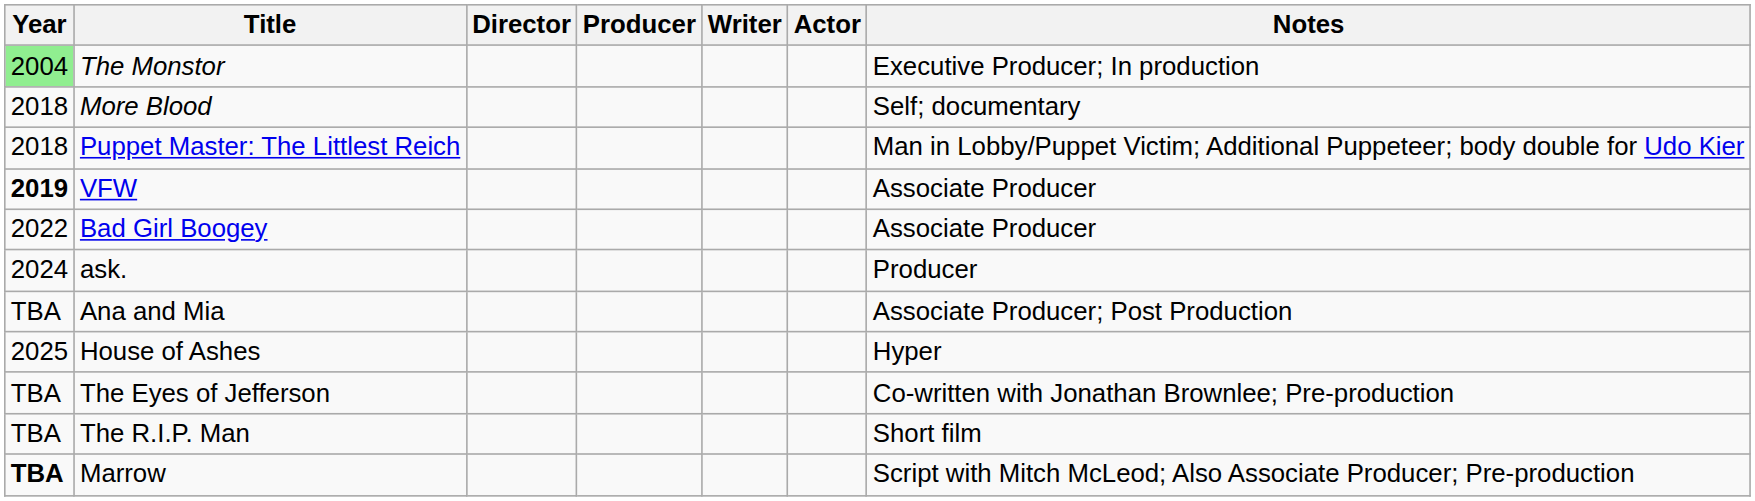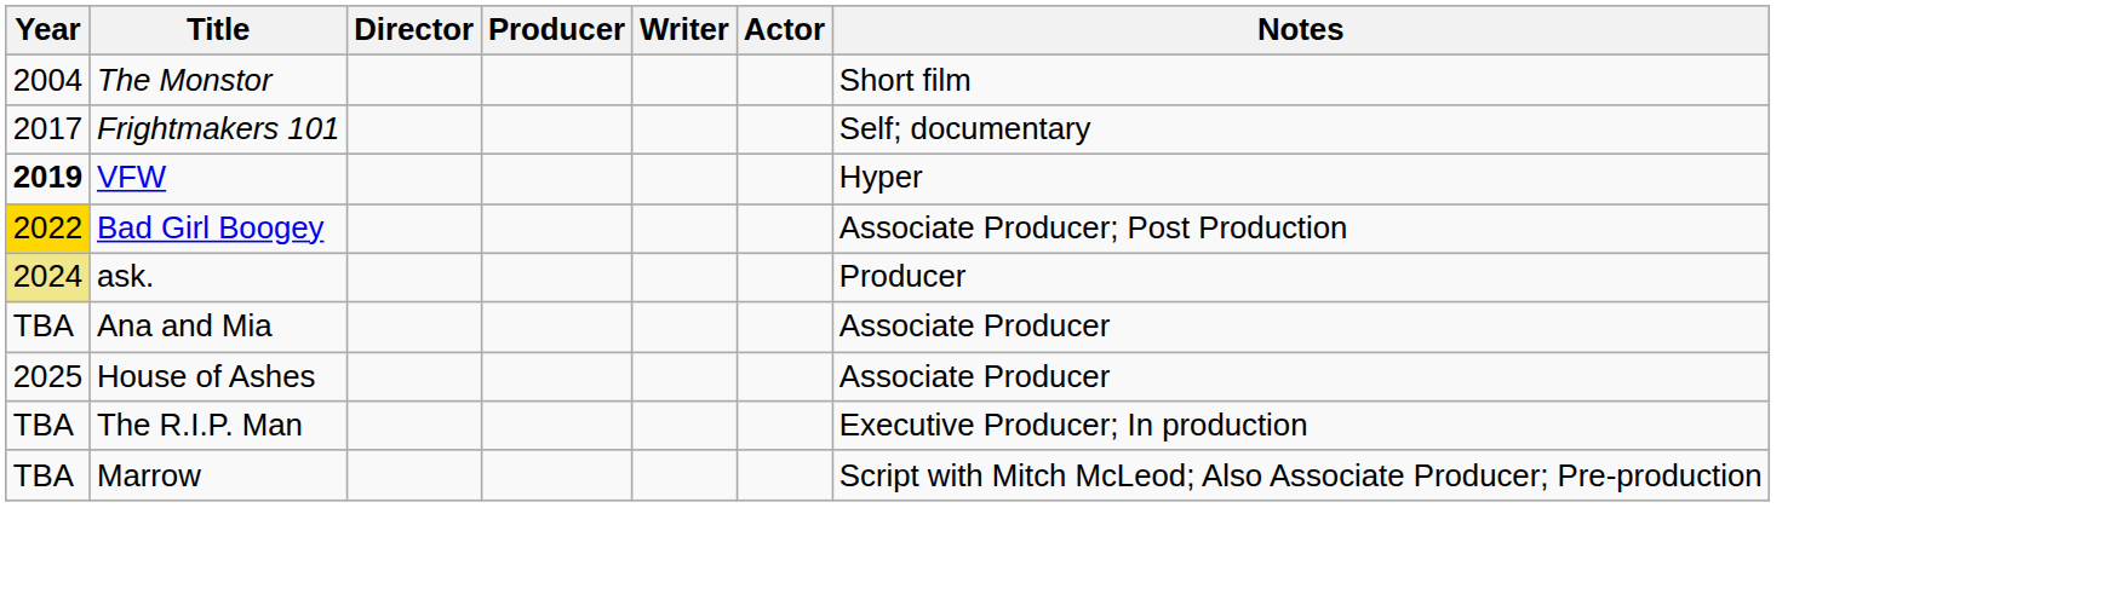 <table class="wikitable">
 <tr>
 <th>Year</th>
 <th>Title</th>
 <th>Director</th>
 <th>Producer</th>
 <th>Writer</th>
 <th>Actor</th>
 <th>Notes</th>
 </tr>
 <tr>
-<td style="background: lightgreen;">2004</td>
+<td>2004</td>
 <td><em>The Monstor</em></td>
 <td></td>
 <td></td>
 <td></td>
 <td></td>
-<td>Executive Producer; In production</td>
+<td>Short film</td>
 </tr>
 <tr>
-<td>2018</td>
-<td><em>More Blood</em></td>
+<td>2017</td>
+<td><em>Frightmakers 101</em></td>
 <td></td>
 <td></td>
 <td></td>
 <td></td>
 <td>Self; documentary</td>
-</tr>
-<tr>
-<td>2018</td>
-<td><a href='#'>Puppet Master: The Littlest Reich</a></td>
-<td></td>
-<td></td>
-<td></td>
-<td></td>
-<td>Man in Lobby/Puppet Victim; Additional Puppeteer; body double for <a href='#'>Udo Kier</a></td>
 </tr>
 <tr>
 <td><strong>2019</strong></td>
 <td><a href='#'>VFW</a></td>
 <td></td>
 <td></td>
 <td></td>
 <td></td>
-<td>Associate Producer</td>
+<td>Hyper</td>
 </tr>
 <tr>
-<td>2022</td>
+<td style="background: gold;">2022</td>
 <td><a href='#'>Bad Girl Boogey</a></td>
 <td></td>
 <td></td>
 <td></td>
 <td></td>
-<td>Associate Producer</td>
+<td>Associate Producer; Post Production</td>
 </tr>
 <tr>
-<td>2024</td>
+<td style="background: khaki;">2024</td>
 <td>ask.</td>
 <td></td>
 <td></td>
 <td></td>
 <td></td>
 <td>Producer</td>
 </tr>
 <tr>
 <td>TBA</td>
 <td>Ana and Mia</td>
 <td></td>
 <td></td>
 <td></td>
 <td></td>
-<td>Associate Producer; Post Production</td>
+<td>Associate Producer</td>
 </tr>
 <tr>
 <td>2025</td>
 <td>House of Ashes</td>
 <td></td>
 <td></td>
 <td></td>
 <td></td>
-<td>Hyper</td>
-</tr>
-<tr>
-<td>TBA</td>
-<td>The Eyes of Jefferson</td>
-<td></td>
-<td></td>
-<td></td>
-<td></td>
-<td>Co-written with Jonathan Brownlee; Pre-production</td>
+<td>Associate Producer</td>
 </tr>
 <tr>
 <td>TBA</td>
 <td>The R.I.P. Man</td>
 <td></td>
 <td></td>
 <td></td>
 <td></td>
-<td>Short film</td>
+<td>Executive Producer; In production</td>
 </tr>
 <tr>
-<td><strong>TBA</strong></td>
+<td>TBA</td>
 <td>Marrow</td>
 <td></td>
 <td></td>
 <td></td>
 <td></td>
 <td>Script with Mitch McLeod; Also Associate Producer; Pre-production</td>
 </tr>
 </table>
